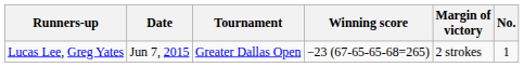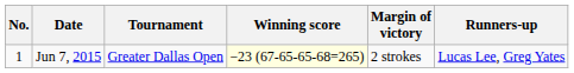 <table class="wikitable" style="font-size:95%;">
 <tr>
-<th>Runners-up</th>
+<th>No.</th>
 <th>Date</th>
 <th>Tournament</th>
 <th>Winning score</th>
 <th>Margin of<br>victory</th>
-<th>No.</th>
+<th>Runners-up</th>
 </tr>
 <tr>
-<td> <a href='#'>Lucas Lee</a>,  <a href='#'>Greg Yates</a></td>
+<td align=center>1</td>
 <td align=right>Jun 7, <a href='#'>2015</a></td>
 <td><a href='#'>Greater Dallas Open</a></td>
-<td>−23 (67-65-65-68=265)</td>
+<td style="background: lightyellow;">−23 (67-65-65-68=265)</td>
 <td>2 strokes</td>
-<td align=center>1</td>
+<td> <a href='#'>Lucas Lee</a>,  <a href='#'>Greg Yates</a></td>
 </tr>
 </table>
